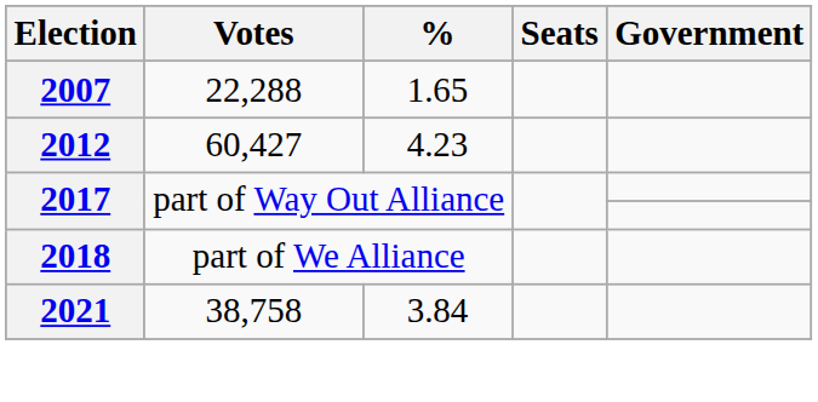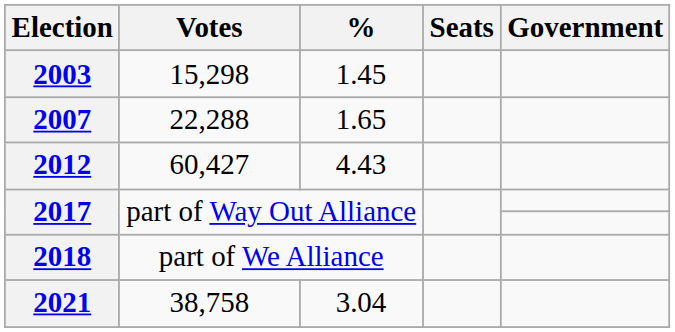 <table class="wikitable" style="text-align: center;">
 <tr>
 <th>Election</th>
 <th>Votes</th>
 <th>%</th>
 <th>Seats</th>
 <th>Government</th>
+</tr>
+<tr>
+<th><a href='#'>2003</a></th>
+<td>15,298</td>
+<td>1.45</td>
+<td></td>
+<td></td>
 </tr>
 <tr>
 <th><a href='#'>2007</a></th>
 <td>22,288</td>
 <td>1.65</td>
 <td></td>
 <td></td>
 </tr>
 <tr>
 <th><a href='#'>2012</a></th>
 <td>60,427</td>
-<td>4.23</td>
+<td>4.43</td>
 <td></td>
 <td></td>
 </tr>
 <tr>
 <th rowspan=2><a href='#'>2017</a></th>
 <td rowspan="2" colspan=2>part of <a href='#'>Way Out Alliance</a></td>
 <td rowspan=2></td>
 <td></td>
 </tr>
 <tr>
 <td></td>
 </tr>
 <tr>
 <th><a href='#'>2018</a></th>
 <td colspan=2>part of <a href='#'>We Alliance</a></td>
 <td></td>
 <td></td>
 </tr>
 <tr>
 <th><a href='#'>2021</a></th>
 <td>38,758</td>
-<td>3.84</td>
+<td>3.04</td>
 <td></td>
 <td></td>
 </tr>
 </table>
